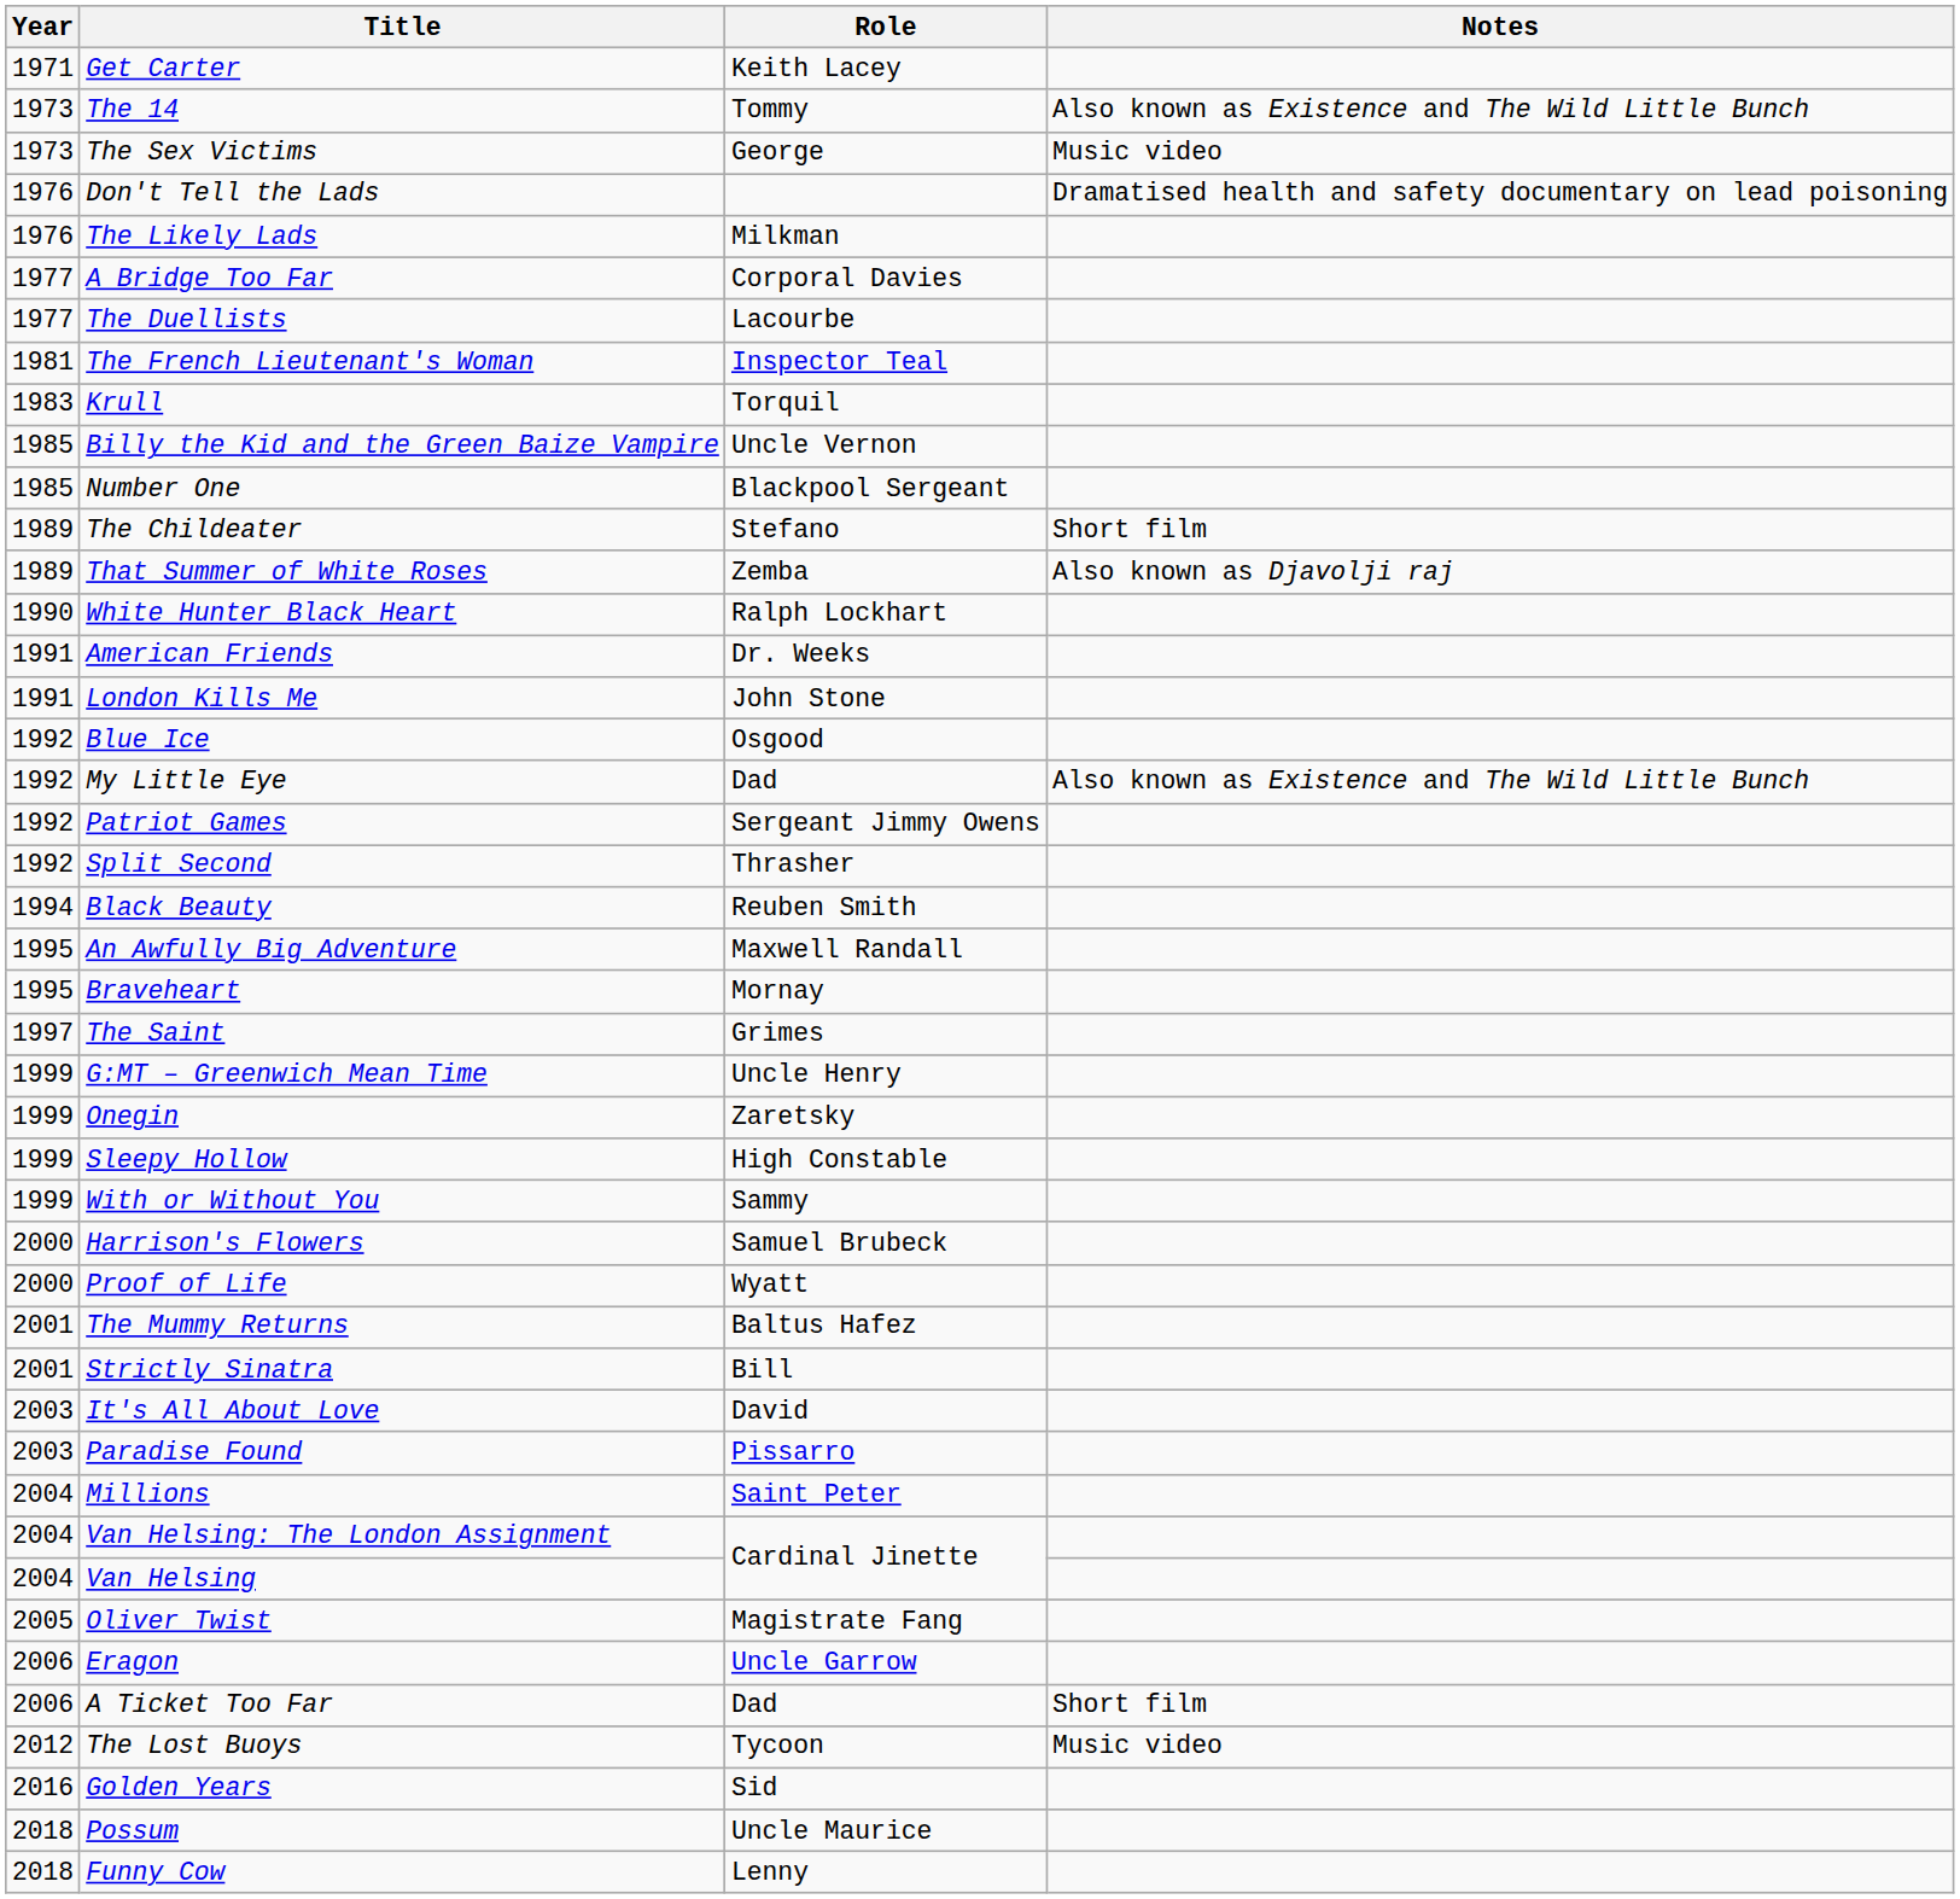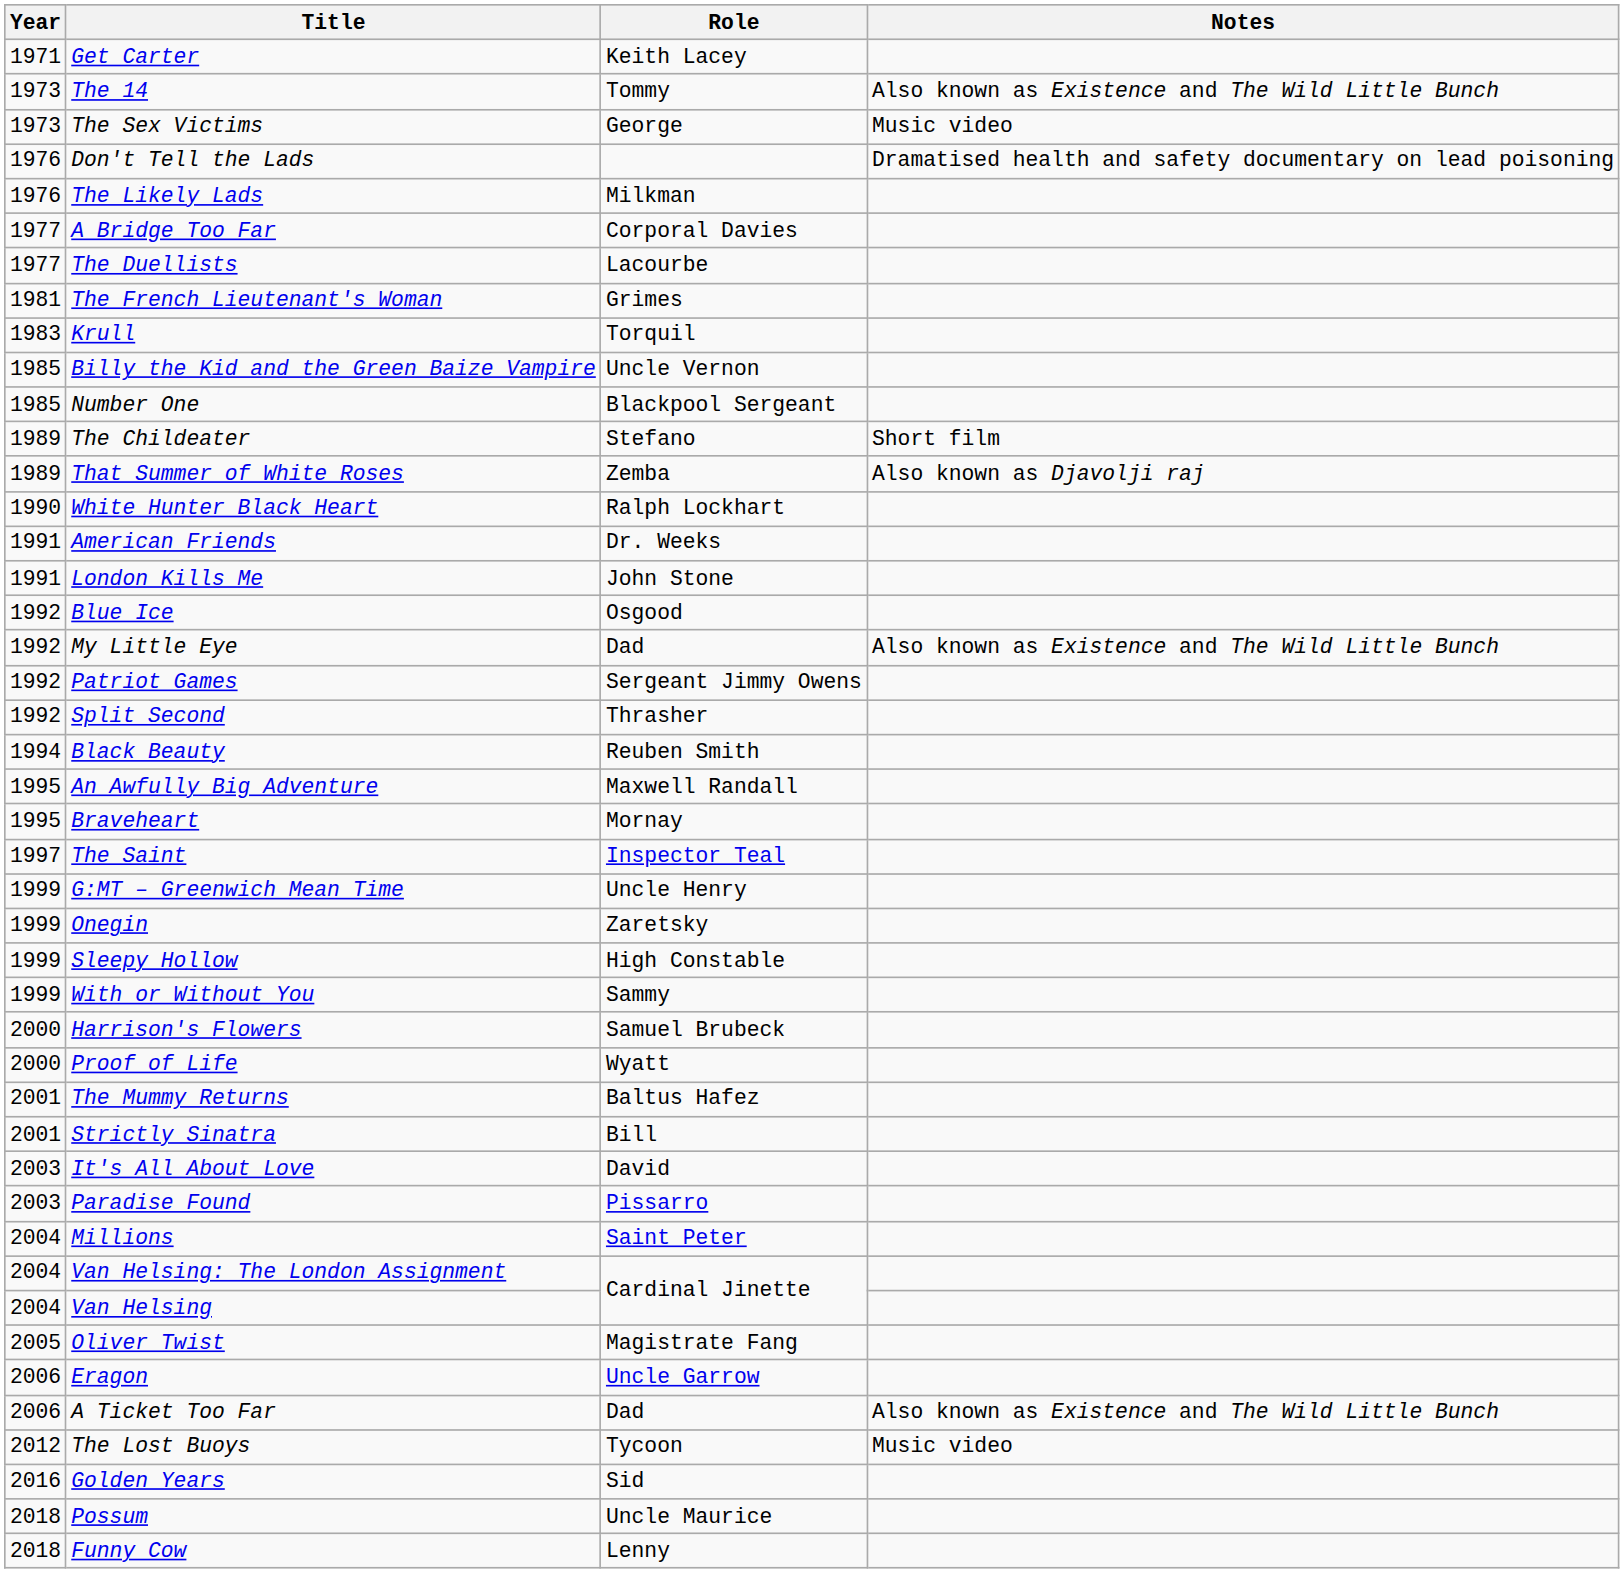 <table class="wikitable sortable">
 <tr>
 <th>Year</th>
 <th>Title</th>
 <th>Role</th>
 <th class="unsortable">Notes</th>
 </tr>
 <tr>
 <td>1971</td>
 <td><em><a href='#'>Get Carter</a></em></td>
 <td>Keith Lacey</td>
 <td></td>
 </tr>
 <tr>
 <td>1973</td>
 <td><em><a href='#'>The 14</a></em></td>
 <td>Tommy</td>
 <td>Also known as <em>Existence</em> and <em>The Wild Little Bunch</em></td>
 </tr>
 <tr>
 <td>1973</td>
 <td><em>The Sex Victims</em></td>
 <td>George</td>
 <td>Music video</td>
 </tr>
 <tr>
 <td>1976</td>
 <td><em>Don't Tell the Lads</em></td>
 <td></td>
 <td>Dramatised health and safety documentary on lead poisoning</td>
 </tr>
 <tr>
 <td>1976</td>
 <td><em><a href='#'>The Likely Lads</a></em></td>
 <td>Milkman</td>
 <td></td>
 </tr>
 <tr>
 <td>1977</td>
 <td><em><a href='#'>A Bridge Too Far</a></em></td>
 <td>Corporal Davies</td>
 <td></td>
 </tr>
 <tr>
 <td>1977</td>
 <td><em><a href='#'>The Duellists</a></em></td>
 <td>Lacourbe</td>
 <td></td>
 </tr>
 <tr>
 <td>1981</td>
 <td><em><a href='#'>The French Lieutenant's Woman</a></em></td>
-<td><a href='#'>Inspector Teal</a></td>
+<td>Grimes</td>
 <td></td>
 </tr>
 <tr>
 <td>1983</td>
 <td><em><a href='#'>Krull</a></em></td>
 <td>Torquil</td>
 <td></td>
 </tr>
 <tr>
 <td>1985</td>
 <td><em><a href='#'>Billy the Kid and the Green Baize Vampire</a></em></td>
 <td>Uncle Vernon</td>
 <td></td>
 </tr>
 <tr>
 <td>1985</td>
 <td><em>Number One</em></td>
 <td>Blackpool Sergeant</td>
 <td></td>
 </tr>
 <tr>
 <td>1989</td>
 <td><em>The Childeater</em></td>
 <td>Stefano</td>
 <td>Short film</td>
 </tr>
 <tr>
 <td>1989</td>
 <td><em><a href='#'>That Summer of White Roses</a></em></td>
 <td>Zemba</td>
 <td>Also known as <em>Djavolji raj</em></td>
 </tr>
 <tr>
 <td>1990</td>
 <td><em><a href='#'>White Hunter Black Heart</a></em></td>
 <td>Ralph Lockhart</td>
 <td></td>
 </tr>
 <tr>
 <td>1991</td>
 <td><em><a href='#'>American Friends</a></em></td>
 <td>Dr. Weeks</td>
 <td></td>
 </tr>
 <tr>
 <td>1991</td>
 <td><em><a href='#'>London Kills Me</a></em></td>
 <td>John Stone</td>
 <td></td>
 </tr>
 <tr>
 <td>1992</td>
 <td><em><a href='#'>Blue Ice</a></em></td>
 <td>Osgood</td>
 <td></td>
 </tr>
 <tr>
 <td>1992</td>
 <td><em>My Little Eye</em></td>
 <td>Dad</td>
 <td>Also known as <em>Existence</em> and <em>The Wild Little Bunch</em></td>
 </tr>
 <tr>
 <td>1992</td>
 <td><em><a href='#'>Patriot Games</a></em></td>
 <td>Sergeant Jimmy Owens</td>
 <td></td>
 </tr>
 <tr>
 <td>1992</td>
 <td><em><a href='#'>Split Second</a></em></td>
 <td>Thrasher</td>
 <td></td>
 </tr>
 <tr>
 <td>1994</td>
 <td><em><a href='#'>Black Beauty</a></em></td>
 <td>Reuben Smith</td>
 <td></td>
 </tr>
 <tr>
 <td>1995</td>
 <td><em><a href='#'>An Awfully Big Adventure</a></em></td>
 <td>Maxwell Randall</td>
 <td></td>
 </tr>
 <tr>
 <td>1995</td>
 <td><em><a href='#'>Braveheart</a></em></td>
 <td>Mornay</td>
 <td></td>
 </tr>
 <tr>
 <td>1997</td>
 <td><em><a href='#'>The Saint</a></em></td>
-<td>Grimes</td>
+<td><a href='#'>Inspector Teal</a></td>
 <td></td>
 </tr>
 <tr>
 <td>1999</td>
 <td><em><a href='#'>G:MT – Greenwich Mean Time</a></em></td>
 <td>Uncle Henry</td>
 <td></td>
 </tr>
 <tr>
 <td>1999</td>
 <td><em><a href='#'>Onegin</a></em></td>
 <td>Zaretsky</td>
 <td></td>
 </tr>
 <tr>
 <td>1999</td>
 <td><em><a href='#'>Sleepy Hollow</a></em></td>
 <td>High Constable</td>
 <td></td>
 </tr>
 <tr>
 <td>1999</td>
 <td><em><a href='#'>With or Without You</a></em></td>
 <td>Sammy</td>
 <td></td>
 </tr>
 <tr>
 <td>2000</td>
 <td><em><a href='#'>Harrison's Flowers</a></em></td>
 <td>Samuel Brubeck</td>
 <td></td>
 </tr>
 <tr>
 <td>2000</td>
 <td><em><a href='#'>Proof of Life</a></em></td>
 <td>Wyatt</td>
 <td></td>
 </tr>
 <tr>
 <td>2001</td>
 <td><em><a href='#'>The Mummy Returns</a></em></td>
 <td>Baltus Hafez</td>
 <td></td>
 </tr>
 <tr>
 <td>2001</td>
 <td><em><a href='#'>Strictly Sinatra</a></em></td>
 <td>Bill</td>
 <td></td>
 </tr>
 <tr>
 <td>2003</td>
 <td><em><a href='#'>It's All About Love</a></em></td>
 <td>David</td>
 <td></td>
 </tr>
 <tr>
 <td>2003</td>
 <td><em><a href='#'>Paradise Found</a></em></td>
 <td><a href='#'>Pissarro</a></td>
 <td></td>
 </tr>
 <tr>
 <td>2004</td>
 <td><em><a href='#'>Millions</a></em></td>
 <td><a href='#'>Saint Peter</a></td>
 <td></td>
 </tr>
 <tr>
 <td>2004</td>
 <td><em><a href='#'>Van Helsing: The London Assignment</a></em></td>
 <td rowspan="2">Cardinal Jinette</td>
 <td></td>
 </tr>
 <tr>
 <td>2004</td>
 <td><em><a href='#'>Van Helsing</a></em></td>
 <td></td>
 </tr>
 <tr>
 <td>2005</td>
 <td><em><a href='#'>Oliver Twist</a></em></td>
 <td>Magistrate Fang</td>
 <td></td>
 </tr>
 <tr>
 <td>2006</td>
 <td><em><a href='#'>Eragon</a></em></td>
 <td><a href='#'>Uncle Garrow</a></td>
 <td></td>
 </tr>
 <tr>
 <td>2006</td>
 <td><em>A Ticket Too Far</em></td>
 <td>Dad</td>
-<td>Short film</td>
+<td>Also known as <em>Existence</em> and <em>The Wild Little Bunch</em></td>
 </tr>
 <tr>
 <td>2012</td>
 <td><em>The Lost Buoys</em></td>
 <td>Tycoon</td>
 <td>Music video</td>
 </tr>
 <tr>
 <td>2016</td>
 <td><em><a href='#'>Golden Years</a></em></td>
 <td>Sid</td>
 <td></td>
 </tr>
 <tr>
 <td>2018</td>
 <td><em><a href='#'>Possum</a></em></td>
 <td>Uncle Maurice</td>
 <td></td>
 </tr>
 <tr>
 <td>2018</td>
 <td><em><a href='#'>Funny Cow</a></em></td>
 <td>Lenny</td>
 <td></td>
 </tr>
 </table>
